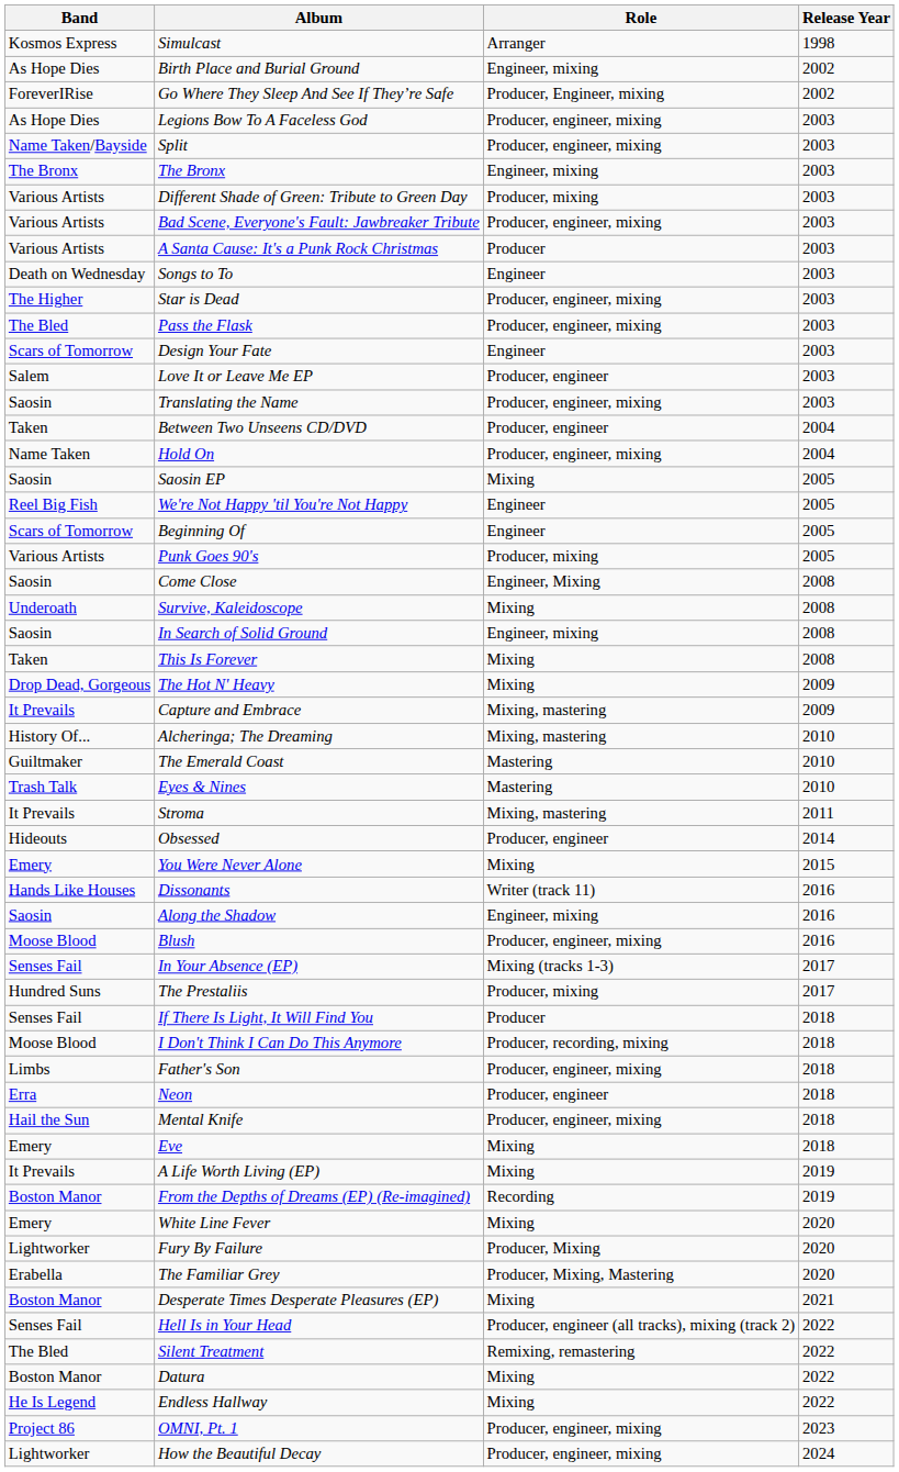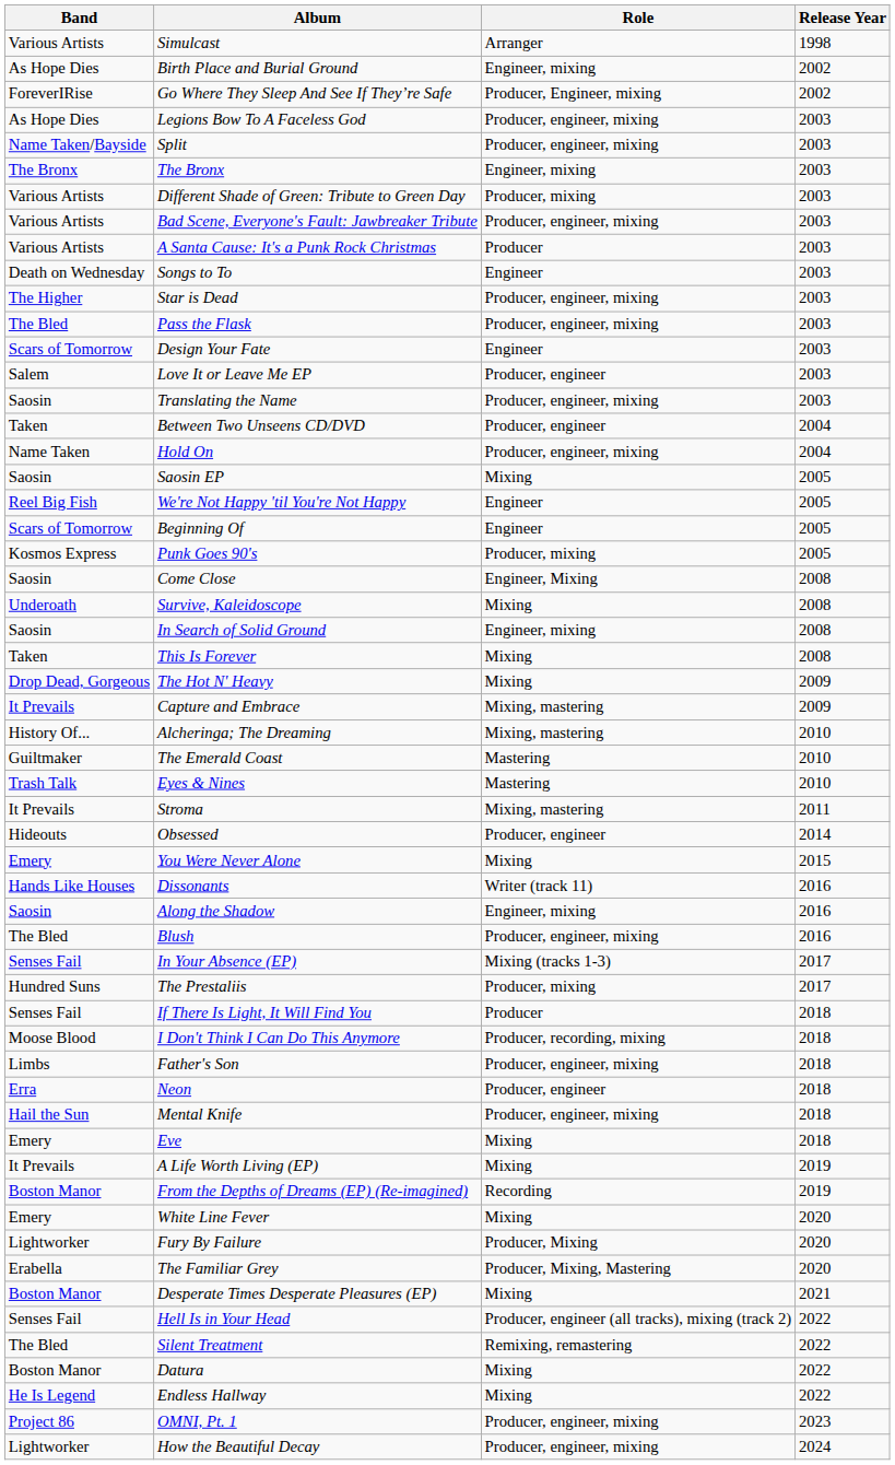 <table class="wikitable">
 <tr>
 <th>Band</th>
 <th>Album</th>
 <th>Role</th>
 <th>Release Year</th>
 </tr>
 <tr>
-<td>Kosmos Express</td>
+<td>Various Artists</td>
 <td><em>Simulcast</em></td>
 <td>Arranger</td>
 <td>1998</td>
 </tr>
 <tr>
 <td>As Hope Dies</td>
 <td><em>Birth Place and Burial Ground</em></td>
 <td>Engineer, mixing</td>
 <td>2002</td>
 </tr>
 <tr>
 <td>ForeverIRise</td>
 <td><em>Go Where They Sleep And See If They’re Safe</em></td>
 <td>Producer, Engineer, mixing</td>
 <td>2002</td>
 </tr>
 <tr>
 <td>As Hope Dies</td>
 <td><em>Legions Bow To A Faceless God</em></td>
 <td>Producer, engineer, mixing</td>
 <td>2003</td>
 </tr>
 <tr>
 <td><a href='#'>Name Taken</a>/<a href='#'>Bayside</a></td>
 <td><em>Split</em></td>
 <td>Producer, engineer, mixing</td>
 <td>2003</td>
 </tr>
 <tr>
 <td><a href='#'>The Bronx</a></td>
 <td><em><a href='#'>The Bronx</a></em></td>
 <td>Engineer, mixing</td>
 <td>2003</td>
 </tr>
 <tr>
 <td>Various Artists</td>
 <td><em>Different Shade of Green: Tribute to Green Day</em></td>
 <td>Producer, mixing</td>
 <td>2003</td>
 </tr>
 <tr>
 <td>Various Artists</td>
 <td><em><a href='#'>Bad Scene, Everyone's Fault: Jawbreaker Tribute</a></em></td>
 <td>Producer, engineer, mixing</td>
 <td>2003</td>
 </tr>
 <tr>
 <td>Various Artists</td>
 <td><em><a href='#'>A Santa Cause: It's a Punk Rock Christmas</a></em></td>
 <td>Producer</td>
 <td>2003</td>
 </tr>
 <tr>
 <td>Death on Wednesday</td>
 <td><em>Songs to To</em></td>
 <td>Engineer</td>
 <td>2003</td>
 </tr>
 <tr>
 <td><a href='#'>The Higher</a></td>
 <td><em>Star is Dead</em></td>
 <td>Producer, engineer, mixing</td>
 <td>2003</td>
 </tr>
 <tr>
 <td><a href='#'>The Bled</a></td>
 <td><em><a href='#'>Pass the Flask</a></em></td>
 <td>Producer, engineer, mixing</td>
 <td>2003</td>
 </tr>
 <tr>
 <td><a href='#'>Scars of Tomorrow</a></td>
 <td><em>Design Your Fate</em></td>
 <td>Engineer</td>
 <td>2003</td>
 </tr>
 <tr>
 <td>Salem</td>
 <td><em>Love It or Leave Me EP</em></td>
 <td>Producer, engineer</td>
 <td>2003</td>
 </tr>
 <tr>
 <td>Saosin</td>
 <td><em>Translating the Name</em></td>
 <td>Producer, engineer, mixing</td>
 <td>2003</td>
 </tr>
 <tr>
 <td>Taken</td>
 <td><em>Between Two Unseens CD/DVD</em></td>
 <td>Producer, engineer</td>
 <td>2004</td>
 </tr>
 <tr>
 <td>Name Taken</td>
 <td><em><a href='#'>Hold On</a></em></td>
 <td>Producer, engineer, mixing</td>
 <td>2004</td>
 </tr>
 <tr>
 <td>Saosin</td>
 <td><em>Saosin EP</em></td>
 <td>Mixing</td>
 <td>2005</td>
 </tr>
 <tr>
 <td><a href='#'>Reel Big Fish</a></td>
 <td><em><a href='#'>We're Not Happy 'til You're Not Happy</a></em></td>
 <td>Engineer</td>
 <td>2005</td>
 </tr>
 <tr>
 <td><a href='#'>Scars of Tomorrow</a></td>
 <td><em>Beginning Of</em></td>
 <td>Engineer</td>
 <td>2005</td>
 </tr>
 <tr>
-<td>Various Artists</td>
+<td>Kosmos Express</td>
 <td><em><a href='#'>Punk Goes 90's</a></em></td>
 <td>Producer, mixing</td>
 <td>2005</td>
 </tr>
 <tr>
 <td>Saosin</td>
 <td><em>Come Close</em></td>
 <td>Engineer, Mixing</td>
 <td>2008</td>
 </tr>
 <tr>
 <td><a href='#'>Underoath</a></td>
 <td><em><a href='#'>Survive, Kaleidoscope</a></em></td>
 <td>Mixing</td>
 <td>2008</td>
 </tr>
 <tr>
 <td>Saosin</td>
 <td><em><a href='#'>In Search of Solid Ground</a></em></td>
 <td>Engineer, mixing</td>
 <td>2008</td>
 </tr>
 <tr>
 <td>Taken</td>
 <td><em><a href='#'>This Is Forever</a></em></td>
 <td>Mixing</td>
 <td>2008</td>
 </tr>
 <tr>
 <td><a href='#'>Drop Dead, Gorgeous</a></td>
 <td><em><a href='#'>The Hot N' Heavy</a></em></td>
 <td>Mixing</td>
 <td>2009</td>
 </tr>
 <tr>
 <td><a href='#'>It Prevails</a></td>
 <td><em>Capture and Embrace</em></td>
 <td>Mixing, mastering</td>
 <td>2009</td>
 </tr>
 <tr>
 <td>History Of...</td>
 <td><em>Alcheringa; The Dreaming</em></td>
 <td>Mixing, mastering</td>
 <td>2010</td>
 </tr>
 <tr>
 <td>Guiltmaker</td>
 <td><em>The Emerald Coast</em></td>
 <td>Mastering</td>
 <td>2010</td>
 </tr>
 <tr>
 <td><a href='#'>Trash Talk</a></td>
 <td><em><a href='#'>Eyes & Nines</a></em></td>
 <td>Mastering</td>
 <td>2010</td>
 </tr>
 <tr>
 <td>It Prevails</td>
 <td><em>Stroma</em></td>
 <td>Mixing, mastering</td>
 <td>2011</td>
 </tr>
 <tr>
 <td>Hideouts</td>
 <td><em>Obsessed</em></td>
 <td>Producer, engineer</td>
 <td>2014</td>
 </tr>
 <tr>
 <td><a href='#'>Emery</a></td>
 <td><em><a href='#'>You Were Never Alone</a></em></td>
 <td>Mixing</td>
 <td>2015</td>
 </tr>
 <tr>
 <td><a href='#'>Hands Like Houses</a></td>
 <td><em><a href='#'>Dissonants</a></em></td>
 <td>Writer (track 11)</td>
 <td>2016</td>
 </tr>
 <tr>
 <td><a href='#'>Saosin</a></td>
 <td><em><a href='#'>Along the Shadow</a></em></td>
 <td>Engineer, mixing</td>
 <td>2016</td>
 </tr>
 <tr>
-<td><a href='#'>Moose Blood</a></td>
+<td>The Bled</td>
 <td><em><a href='#'>Blush</a></em></td>
 <td>Producer, engineer, mixing</td>
 <td>2016</td>
 </tr>
 <tr>
 <td><a href='#'>Senses Fail</a></td>
 <td><em><a href='#'>In Your Absence (EP)</a></em></td>
 <td>Mixing (tracks 1-3)</td>
 <td>2017</td>
 </tr>
 <tr>
 <td>Hundred Suns</td>
 <td><em>The Prestaliis</em></td>
 <td>Producer, mixing</td>
 <td>2017</td>
 </tr>
 <tr>
 <td>Senses Fail</td>
 <td><em><a href='#'>If There Is Light, It Will Find You</a></em></td>
 <td>Producer</td>
 <td>2018</td>
 </tr>
 <tr>
 <td>Moose Blood</td>
 <td><em><a href='#'>I Don't Think I Can Do This Anymore</a></em></td>
 <td>Producer, recording, mixing</td>
 <td>2018</td>
 </tr>
 <tr>
 <td>Limbs</td>
 <td><em>Father's Son</em></td>
 <td>Producer, engineer, mixing</td>
 <td>2018</td>
 </tr>
 <tr>
 <td><a href='#'>Erra</a></td>
 <td><em><a href='#'>Neon</a></em></td>
 <td>Producer, engineer</td>
 <td>2018</td>
 </tr>
 <tr>
 <td><a href='#'>Hail the Sun</a></td>
 <td><em>Mental Knife</em></td>
 <td>Producer, engineer, mixing</td>
 <td>2018</td>
 </tr>
 <tr>
 <td>Emery</td>
 <td><em><a href='#'>Eve</a></em></td>
 <td>Mixing</td>
 <td>2018</td>
 </tr>
 <tr>
 <td>It Prevails</td>
 <td><em>A Life Worth Living (EP)</em></td>
 <td>Mixing</td>
 <td>2019</td>
 </tr>
 <tr>
 <td><a href='#'>Boston Manor</a></td>
 <td><em><a href='#'>From the Depths of Dreams (EP) (Re-imagined)</a></em></td>
 <td>Recording</td>
 <td>2019</td>
 </tr>
 <tr>
 <td>Emery</td>
 <td><em>White Line Fever</em></td>
 <td>Mixing</td>
 <td>2020</td>
 </tr>
 <tr>
 <td>Lightworker</td>
 <td><em>Fury By Failure</em></td>
 <td>Producer, Mixing</td>
 <td>2020</td>
 </tr>
 <tr>
 <td>Erabella</td>
 <td><em>The Familiar Grey</em></td>
 <td>Producer, Mixing, Mastering</td>
 <td>2020</td>
 </tr>
 <tr>
 <td><a href='#'>Boston Manor</a></td>
 <td><em>Desperate Times Desperate Pleasures (EP)</em></td>
 <td>Mixing</td>
 <td>2021</td>
 </tr>
 <tr>
 <td>Senses Fail</td>
 <td><em><a href='#'>Hell Is in Your Head</a></em></td>
 <td>Producer, engineer (all tracks), mixing (track 2)</td>
 <td>2022</td>
 </tr>
 <tr>
 <td>The Bled</td>
 <td><em><a href='#'>Silent Treatment</a></em></td>
 <td>Remixing, remastering</td>
 <td>2022</td>
 </tr>
 <tr>
 <td>Boston Manor</td>
 <td><em>Datura</em></td>
 <td>Mixing</td>
 <td>2022</td>
 </tr>
 <tr>
 <td><a href='#'>He Is Legend</a></td>
 <td><em>Endless Hallway</em></td>
 <td>Mixing</td>
 <td>2022</td>
 </tr>
 <tr>
 <td><a href='#'>Project 86</a></td>
 <td><em><a href='#'>OMNI, Pt. 1</a></em></td>
 <td>Producer, engineer, mixing</td>
 <td>2023</td>
 </tr>
 <tr>
 <td>Lightworker</td>
 <td><em>How the Beautiful Decay</em></td>
 <td>Producer, engineer, mixing</td>
 <td>2024</td>
 </tr>
 </table>
